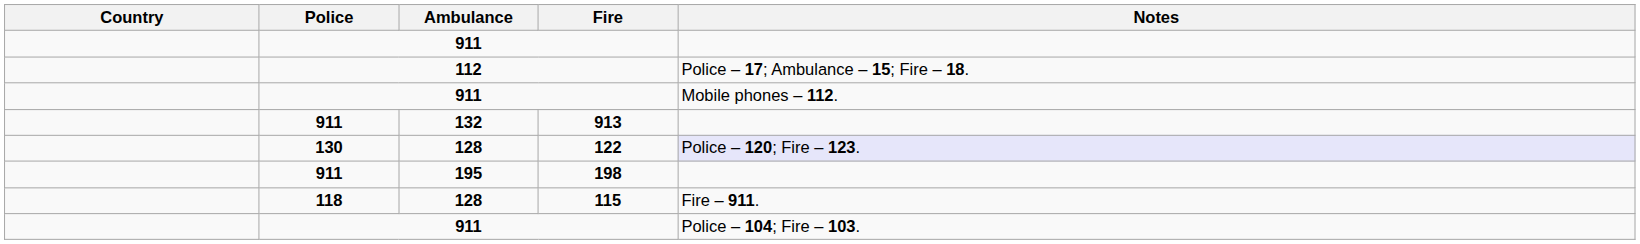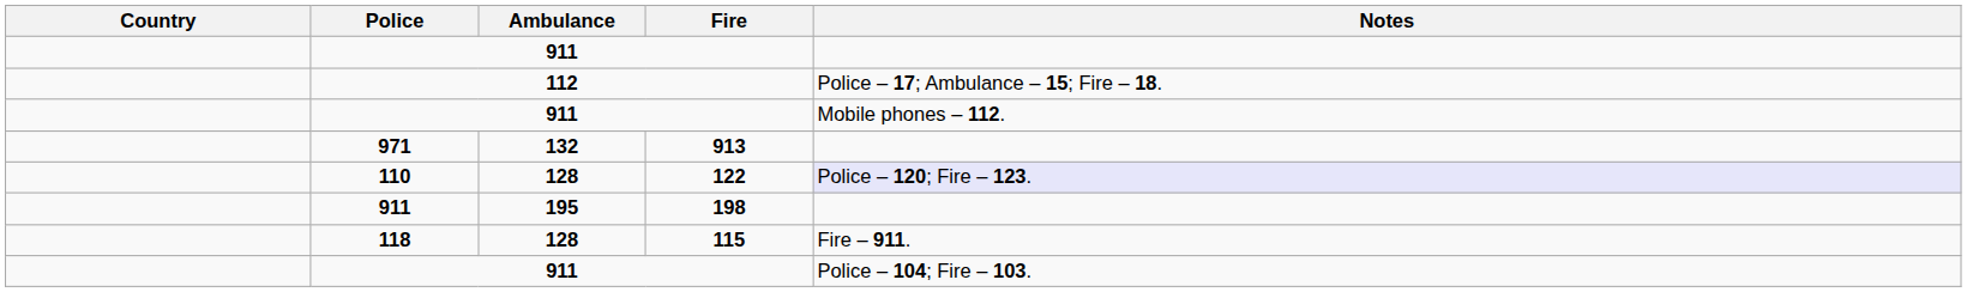 <table class="wikitable sortable" style="width: 100%;">
 <tr>
 <th style="width: 15em;">Country</th>
 <th style="width: 8em;">Police</th>
 <th style="width: 8em;">Ambulance</th>
 <th style="width: 8em;">Fire</th>
 <th>Notes</th>
 </tr>
 <tr>
 <td></td>
 <td colspan="3" style="text-align: center;"><strong>911</strong></td>
 <td></td>
 </tr>
 <tr>
 <td></td>
 <td colspan="3" style="text-align: center;"><strong>112</strong></td>
 <td>Police – <strong>17</strong>; Ambulance – <strong>15</strong>; Fire – <strong>18</strong>.</td>
 </tr>
 <tr>
 <td></td>
 <td colspan="3" style="text-align: center;"><strong>911</strong></td>
 <td>Mobile phones – <strong>112</strong>.</td>
 </tr>
 <tr>
 <td></td>
-<td align="center"><strong>911</strong></td>
+<td align="center"><strong>971</strong></td>
 <td align="center"><strong>132</strong></td>
 <td align="center"><strong>913</strong></td>
 <td></td>
 </tr>
 <tr>
 <td></td>
-<td align="center"><strong>130</strong></td>
+<td align="center"><strong>110</strong></td>
 <td align="center"><strong>128</strong></td>
 <td align="center"><strong>122</strong></td>
 <td style="background: lavender;">Police – <strong>120</strong>; Fire – <strong>123</strong>.</td>
 </tr>
 <tr>
 <td></td>
 <td align="center"><strong>911</strong></td>
 <td align="center"><strong>195</strong></td>
 <td align="center"><strong>198</strong></td>
 <td></td>
 </tr>
 <tr>
 <td></td>
 <td align="center"><strong>118</strong></td>
 <td align="center"><strong>128</strong></td>
 <td align="center"><strong>115</strong></td>
 <td>Fire – <strong>911</strong>.</td>
 </tr>
 <tr>
 <td></td>
 <td colspan="3" style="text-align: center;"><strong>911</strong></td>
 <td>Police – <strong>104</strong>; Fire – <strong>103</strong>.</td>
 </tr>
 </table>
